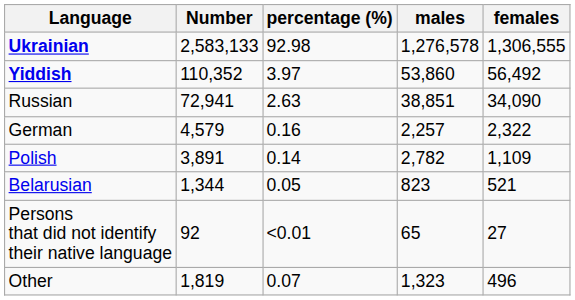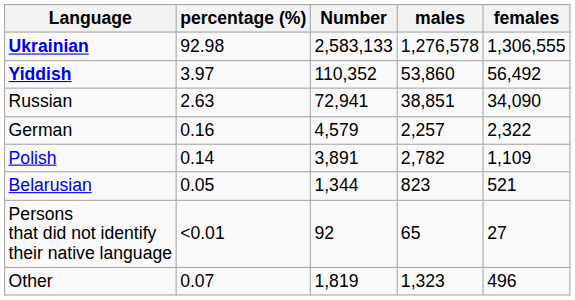 <table align="center" class="wikitable sortable plainlinks TablePager">
 <tr>
 <th>Language</th>
+<th>percentage (%)</th>
 <th>Number</th>
-<th>percentage (%)</th>
 <th>males</th>
 <th>females</th>
 </tr>
 <tr ---->
 <td><strong><a href='#'>Ukrainian</a></strong></td>
+<td>92.98</td>
 <td>2,583,133</td>
-<td>92.98</td>
 <td>1,276,578</td>
 <td>1,306,555</td>
 </tr>
 <tr ---->
 <td><strong><a href='#'>Yiddish</a></strong></td>
+<td>3.97</td>
 <td>110,352</td>
-<td>3.97</td>
 <td>53,860</td>
 <td>56,492</td>
 </tr>
 <tr ---->
 <td>Russian</td>
+<td>2.63</td>
 <td>72,941</td>
-<td>2.63</td>
 <td>38,851</td>
 <td>34,090</td>
 </tr>
 <tr ---->
 <td>German</td>
+<td>0.16</td>
 <td>4,579</td>
-<td>0.16</td>
 <td>2,257</td>
 <td>2,322</td>
 </tr>
 <tr ---->
 <td><a href='#'>Polish</a></td>
+<td>0.14</td>
 <td>3,891</td>
-<td>0.14</td>
 <td>2,782</td>
 <td>1,109</td>
 </tr>
 <tr ---->
 <td><a href='#'>Belarusian</a></td>
+<td>0.05</td>
 <td>1,344</td>
-<td>0.05</td>
 <td>823</td>
 <td>521</td>
 </tr>
 <tr ---->
 <td>Persons<br>that did not identify<br> their native language</td>
+<td><0.01</td>
 <td>92</td>
-<td><0.01</td>
 <td>65</td>
 <td>27</td>
 </tr>
 <tr ---->
 <td>Other</td>
+<td>0.07</td>
 <td>1,819</td>
-<td>0.07</td>
 <td>1,323</td>
 <td>496</td>
 </tr>
 </table>
